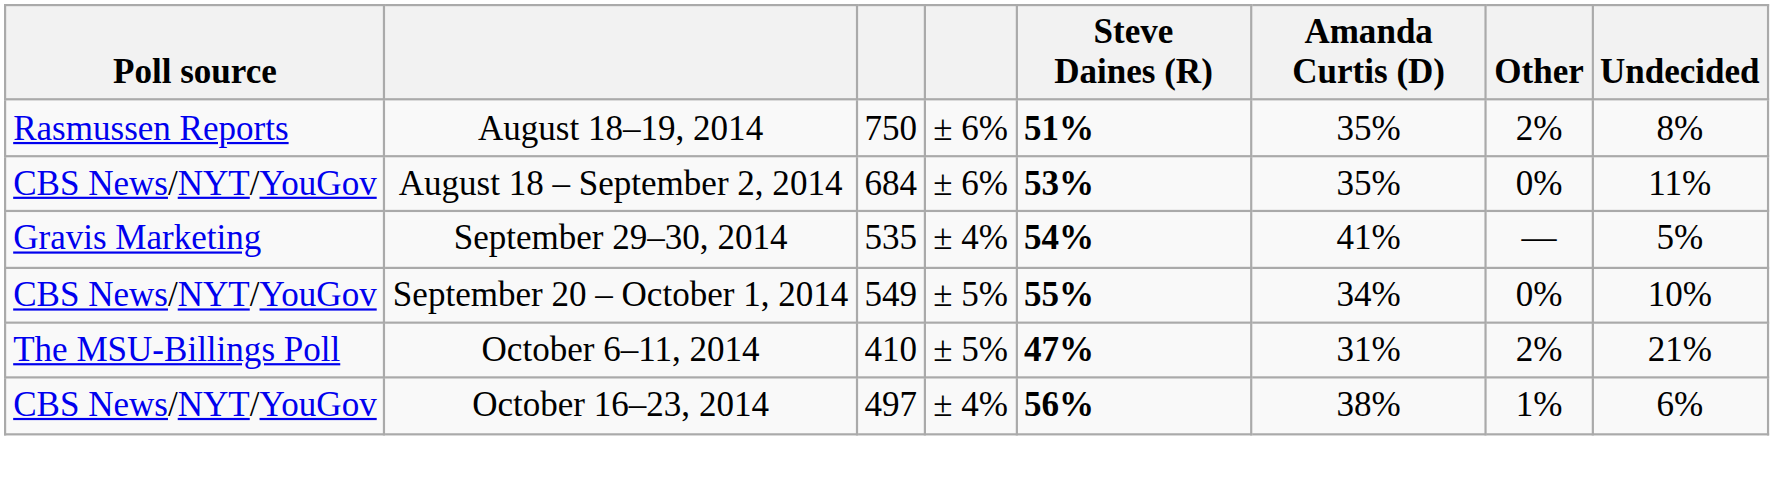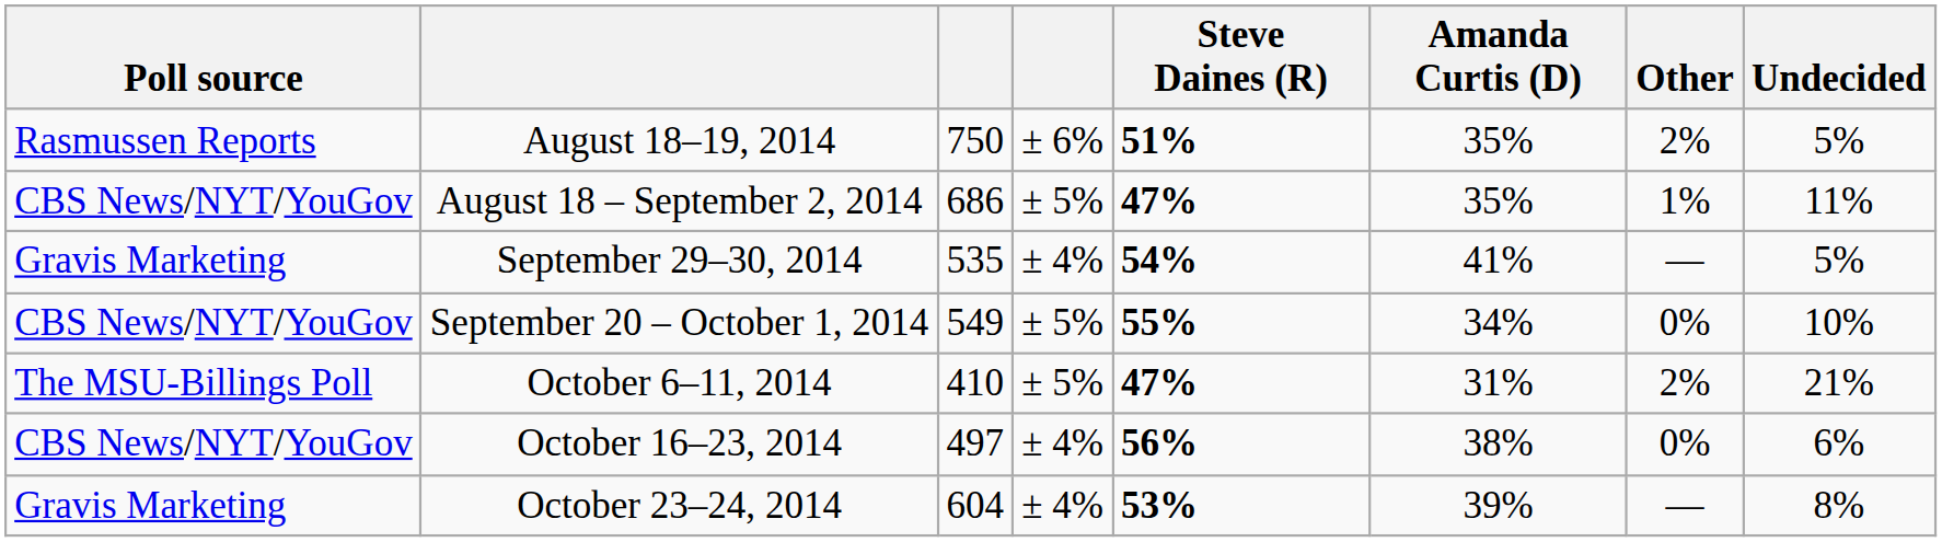 <table class="wikitable">
 <tr valign= bottom>
 <th>Poll source</th>
 <th></th>
 <th></th>
 <th></th>
 <th style="width:100px;">Steve<br>Daines (R)</th>
 <th style="width:100px;">Amanda<br>Curtis (D)</th>
 <th>Other</th>
 <th>Undecided</th>
 </tr>
 <tr>
 <td><a href='#'>Rasmussen Reports</a></td>
 <td align=center>August 18–19, 2014</td>
 <td align=center>750</td>
 <td align=center>± 6%</td>
 <td><strong>51%</strong></td>
 <td align=center>35%</td>
 <td align=center>2%</td>
-<td align=center>8%</td>
+<td align=center>5%</td>
 </tr>
 <tr>
 <td><a href='#'>CBS News</a>/<a href='#'>NYT</a>/<a href='#'>YouGov</a></td>
 <td align=center>August 18 – September 2, 2014</td>
-<td align=center>684</td>
-<td align=center>± 6%</td>
-<td><strong>53%</strong></td>
+<td align=center>686</td>
+<td align=center>± 5%</td>
+<td><strong>47%</strong></td>
 <td align=center>35%</td>
-<td align=center>0%</td>
+<td align=center>1%</td>
 <td align=center>11%</td>
 </tr>
 <tr>
 <td><a href='#'>Gravis Marketing</a></td>
 <td align=center>September 29–30, 2014</td>
 <td align=center>535</td>
 <td align=center>± 4%</td>
 <td><strong>54%</strong></td>
 <td align=center>41%</td>
 <td align=center>—</td>
 <td align=center>5%</td>
 </tr>
 <tr>
 <td><a href='#'>CBS News</a>/<a href='#'>NYT</a>/<a href='#'>YouGov</a></td>
 <td align=center>September 20 – October 1, 2014</td>
 <td align=center>549</td>
 <td align=center>± 5%</td>
 <td><strong>55%</strong></td>
 <td align=center>34%</td>
 <td align=center>0%</td>
 <td align=center>10%</td>
 </tr>
 <tr>
 <td><a href='#'>The MSU-Billings Poll</a></td>
 <td align=center>October 6–11, 2014</td>
 <td align=center>410</td>
 <td align=center>± 5%</td>
 <td><strong>47%</strong></td>
 <td align=center>31%</td>
 <td align=center>2%</td>
 <td align=center>21%</td>
 </tr>
 <tr>
 <td><a href='#'>CBS News</a>/<a href='#'>NYT</a>/<a href='#'>YouGov</a></td>
 <td align=center>October 16–23, 2014</td>
 <td align=center>497</td>
 <td align=center>± 4%</td>
 <td><strong>56%</strong></td>
 <td align=center>38%</td>
-<td align=center>1%</td>
+<td align=center>0%</td>
 <td align=center>6%</td>
 </tr>
+<tr>
+<td><a href='#'>Gravis Marketing</a></td>
+<td align=center>October 23–24, 2014</td>
+<td align=center>604</td>
+<td align=center>± 4%</td>
+<td><strong>53%</strong></td>
+<td align=center>39%</td>
+<td align=center>—</td>
+<td align=center>8%</td>
+</tr>
 </table>
